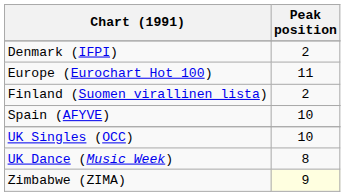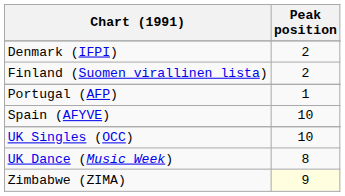 <table class="wikitable sortable">
 <tr>
 <th>Chart (1991)</th>
 <th>Peak<br>position</th>
 </tr>
 <tr>
 </tr>
 <tr>
 </tr>
 <tr>
 </tr>
 <tr>
 <td>Denmark (<a href='#'>IFPI</a>)</td>
 <td align="center">2</td>
 </tr>
 <tr>
-<td>Europe (<a href='#'>Eurochart Hot 100</a>)</td>
-<td align="center">11</td>
-</tr>
-<tr>
 <td>Finland (<a href='#'>Suomen virallinen lista</a>)</td>
 <td align="center">2</td>
 </tr>
 <tr>
 </tr>
 <tr>
 </tr>
 <tr>
 </tr>
 <tr>
+</tr>
+<tr>
+<td>Portugal (<a href='#'>AFP</a>)</td>
+<td align="center">1</td>
 </tr>
 <tr>
 <td>Spain (<a href='#'>AFYVE</a>)</td>
 <td align="center">10</td>
 </tr>
 <tr>
 </tr>
 <tr>
 </tr>
 <tr>
 <td><a href='#'>UK Singles</a> (<a href='#'>OCC</a>)</td>
 <td align="center">10</td>
 </tr>
 <tr>
 <td><a href='#'>UK Dance</a> (<em><a href='#'>Music Week</a></em>)</td>
 <td align="center">8</td>
 </tr>
 <tr>
 <td>Zimbabwe (ZIMA)</td>
 <td align="center" style="background: lightyellow;">9</td>
 </tr>
 </table>
